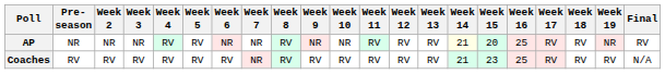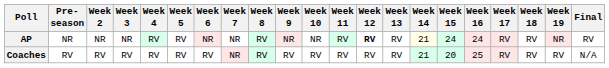 <table class="wikitable" style="white-space:nowrap;font-size:90%">
 <tr>
 <th>Poll</th>
 <th>Pre-<br>season</th>
 <th>Week<br>2</th>
 <th>Week<br>3</th>
 <th>Week<br>4</th>
 <th>Week<br>5</th>
 <th>Week<br>6</th>
 <th>Week<br>7</th>
 <th>Week<br>8</th>
 <th>Week<br>9</th>
 <th>Week<br>10</th>
 <th>Week<br>11</th>
 <th>Week<br>12</th>
 <th>Week<br>13</th>
 <th>Week<br>14</th>
 <th>Week<br>15</th>
 <th>Week<br>16</th>
 <th>Week<br>17</th>
 <th>Week<br>18</th>
 <th>Week<br>19</th>
 <th>Final</th>
 </tr>
 <tr style="text-align:center;">
 <th>AP</th>
 <td style="background:#FFF;">NR</td>
 <td style="background:#FFF;">NR</td>
 <td style="background:#FFF;">NR</td>
 <td style="background:#D8FFEB;">RV</td>
 <td style="background:#FFF;">RV</td>
 <td style="background:#FFE6E6;">NR</td>
 <td style="background:#FFF;">NR</td>
 <td style="background:#D8FFEB;">RV</td>
 <td style="background:#FFE6E6;">NR</td>
 <td style="background:#FFF;">NR</td>
 <td style="background:#D8FFEB;">RV</td>
-<td style="background:#FFF;">RV</td>
+<td style="background:#FFF;"><strong>RV</strong></td>
 <td style="background:#FFF;">RV</td>
 <td style="background:#FFFFE6;">21</td>
-<td style="background:#D8FFEB;">20</td>
-<td style="background:#FFE6E6;">25</td>
+<td style="background:#D8FFEB;">24</td>
+<td style="background:#FFE6E6;">24</td>
 <td style="background:#FFE6E6;">RV</td>
 <td style="background:#FFF;">RV</td>
 <td style="background:#FFE6E6;">NR</td>
 <td style="background:#FFF;">RV</td>
 </tr>
 <tr style="text-align:center;">
 <th>Coaches</th>
 <td style="background:#FFF;">RV</td>
 <td style="background:#FFF;">RV</td>
 <td style="background:#FFF;">RV</td>
 <td style="background:#FFF;">RV</td>
 <td style="background:#FFF;">RV</td>
 <td style="background:#FFF;">RV</td>
 <td style="background:#FFE6E6;">NR</td>
 <td style="background:#D8FFEB;">RV</td>
 <td style="background:#FFF;">RV</td>
 <td style="background:#FFF;">RV</td>
 <td style="background:#FFF;">RV</td>
 <td style="background:#FFF;">RV</td>
 <td style="background:#FFF;">RV</td>
 <td style="background:#D8FFEB;">21</td>
-<td style="background:#D8FFEB;">23</td>
+<td style="background:#D8FFEB;">20</td>
 <td style="background:#FFE6E6;">25</td>
 <td style="background:#FFE6E6;">RV</td>
 <td style="background:#FFF;">RV</td>
 <td style="background:#FFF;">RV</td>
 <td style="background:#FFF;">N/A</td>
 </tr>
 </table>
